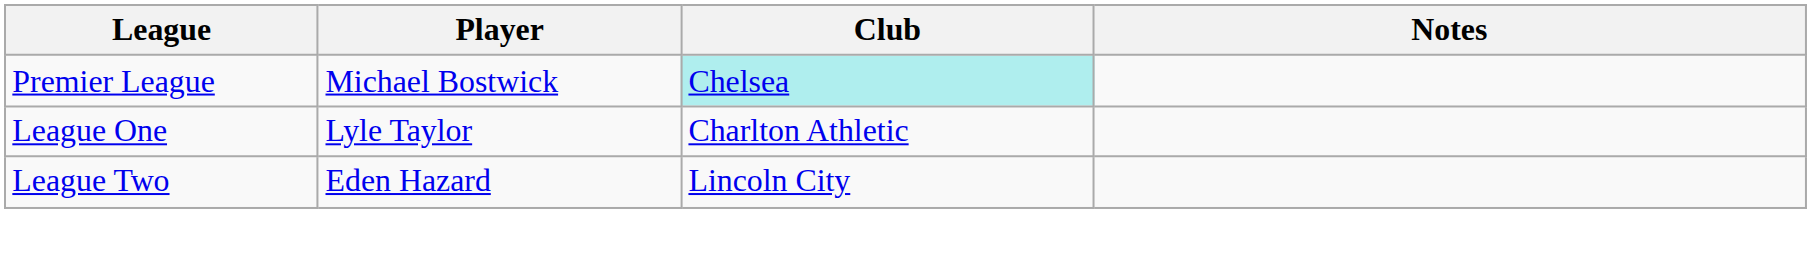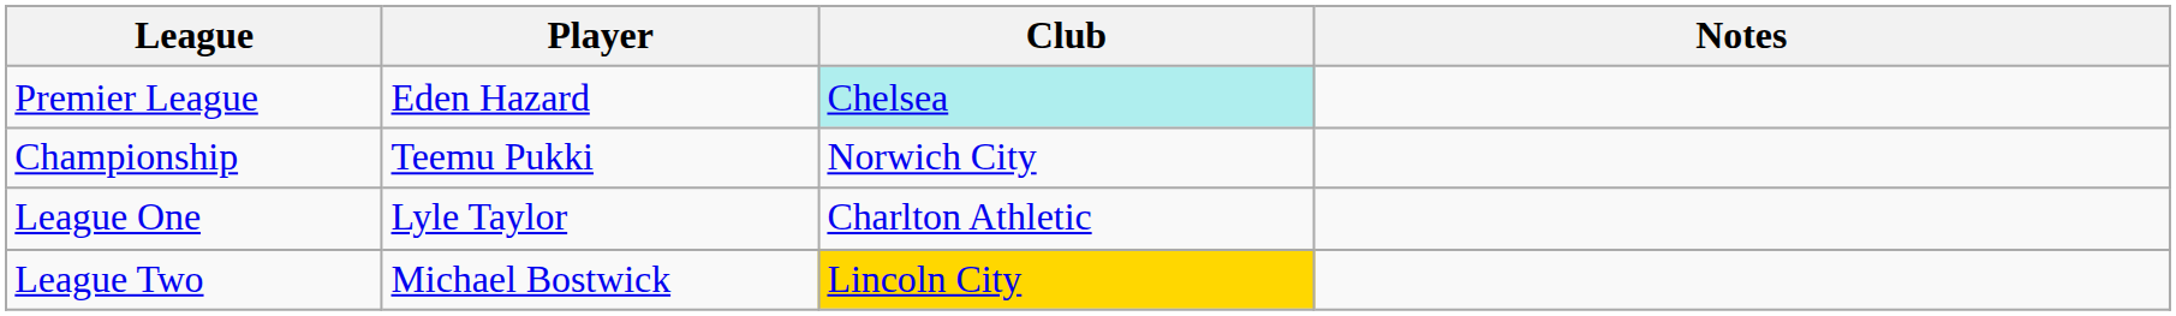 <table class="wikitable">
 <tr>
 <th>League</th>
 <th>Player</th>
 <th>Club</th>
 <th width="350px">Notes</th>
 </tr>
 <tr>
 <td width="150px"><a href='#'>Premier League</a></td>
-<td> <a href='#'>Michael Bostwick</a></td>
+<td width="175px"> <a href='#'>Eden Hazard</a></td>
 <td width="200px" style="background: paleturquoise;"><a href='#'>Chelsea</a></td>
+<td></td>
+</tr>
+<tr>
+<td><a href='#'>Championship</a></td>
+<td> <a href='#'>Teemu Pukki</a></td>
+<td><a href='#'>Norwich City</a></td>
 <td></td>
 </tr>
 <tr>
 <td><a href='#'>League One</a></td>
 <td> <a href='#'>Lyle Taylor</a></td>
 <td><a href='#'>Charlton Athletic</a></td>
 <td></td>
 </tr>
 <tr>
 <td><a href='#'>League Two</a></td>
-<td width="175px"> <a href='#'>Eden Hazard</a></td>
-<td><a href='#'>Lincoln City</a></td>
+<td> <a href='#'>Michael Bostwick</a></td>
+<td style="background: gold;"><a href='#'>Lincoln City</a></td>
 <td></td>
 </tr>
 </table>
